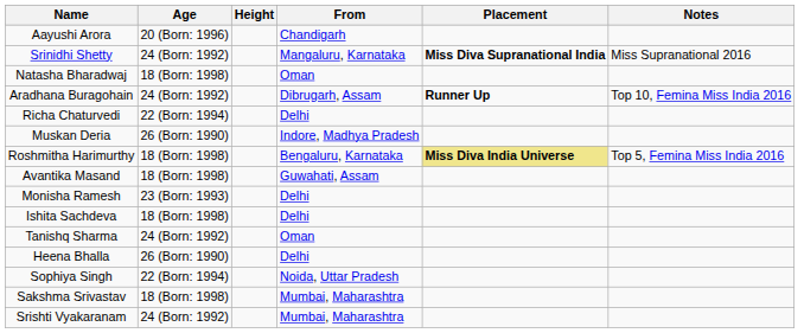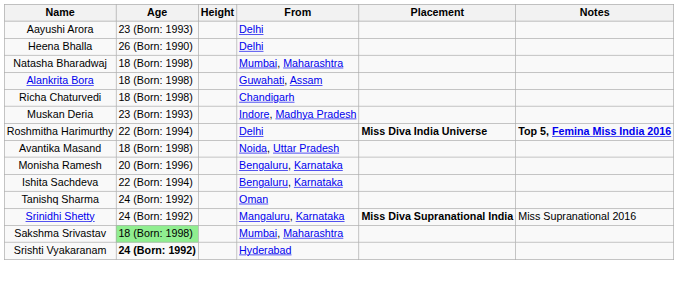 <table class="sortable wikitable">
 <tr style="background:#ccc;">
 <th>Name</th>
 <th>Age</th>
 <th>Height</th>
 <th>From</th>
 <th>Placement</th>
 <th>Notes</th>
 </tr>
 <tr>
 <td style="text-align:center;">Aayushi Arora</td>
+<td>23 (Born: 1993)</td>
+<td></td>
+<td><a href='#'>Delhi</a></td>
+<td></td>
+<td></td>
+</tr>
+<tr>
+<td style="text-align:center;">Heena Bhalla</td>
+<td>26 (Born: 1990)</td>
+<td></td>
+<td><a href='#'>Delhi</a></td>
+<td></td>
+<td></td>
+</tr>
+<tr>
+<td style="text-align:center;">Natasha Bharadwaj</td>
+<td>18 (Born: 1998)</td>
+<td></td>
+<td><a href='#'>Mumbai</a>, <a href='#'>Maharashtra</a></td>
+<td></td>
+<td></td>
+</tr>
+<tr>
+<td style="text-align:center;"><a href='#'>Alankrita Bora</a></td>
+<td>18 (Born: 1998)</td>
+<td></td>
+<td><a href='#'>Guwahati</a>, <a href='#'>Assam</a></td>
+<td></td>
+<td></td>
+</tr>
+<tr>
+<td style="text-align:center;">Richa Chaturvedi</td>
+<td>18 (Born: 1998)</td>
+<td></td>
+<td><a href='#'>Chandigarh</a></td>
+<td></td>
+<td></td>
+</tr>
+<tr>
+<td style="text-align:center;">Muskan Deria</td>
+<td>23 (Born: 1993)</td>
+<td></td>
+<td><a href='#'>Indore</a>, <a href='#'>Madhya Pradesh</a></td>
+<td></td>
+<td></td>
+</tr>
+<tr>
+<td style="text-align:center;">Roshmitha Harimurthy</td>
+<td>22 (Born: 1994)</td>
+<td></td>
+<td><a href='#'>Delhi</a></td>
+<td><strong>Miss Diva India Universe</strong></td>
+<td><strong>Top 5, <a href='#'>Femina Miss India 2016</a></strong></td>
+</tr>
+<tr>
+<td style="text-align:center;">Avantika Masand</td>
+<td>18 (Born: 1998)</td>
+<td></td>
+<td><a href='#'>Noida</a>, <a href='#'>Uttar Pradesh</a></td>
+<td></td>
+<td></td>
+</tr>
+<tr>
+<td style="text-align:center;">Monisha Ramesh</td>
 <td>20 (Born: 1996)</td>
 <td></td>
-<td><a href='#'>Chandigarh</a></td>
+<td><a href='#'>Bengaluru</a>, <a href='#'>Karnataka</a></td>
+<td></td>
+<td></td>
+</tr>
+<tr>
+<td style="text-align:center;">Ishita Sachdeva</td>
+<td>22 (Born: 1994)</td>
+<td></td>
+<td><a href='#'>Bengaluru</a>, <a href='#'>Karnataka</a></td>
+<td></td>
+<td></td>
+</tr>
+<tr>
+<td style="text-align:center;">Tanishq Sharma</td>
+<td>24 (Born: 1992)</td>
+<td></td>
+<td><a href='#'>Oman</a></td>
 <td></td>
 <td></td>
 </tr>
 <tr>
 <td style="text-align:center;"><a href='#'>Srinidhi Shetty</a></td>
 <td>24 (Born: 1992)</td>
 <td></td>
 <td><a href='#'>Mangaluru</a>, <a href='#'>Karnataka</a></td>
 <td><strong>Miss Diva Supranational India</strong></td>
 <td>Miss Supranational 2016</td>
 </tr>
 <tr>
-<td style="text-align:center;">Natasha Bharadwaj</td>
-<td>18 (Born: 1998)</td>
-<td></td>
-<td><a href='#'>Oman</a></td>
-<td></td>
-<td></td>
-</tr>
-<tr>
-<td style="text-align:center;">Aradhana Buragohain</td>
-<td>24 (Born: 1992)</td>
-<td></td>
-<td><a href='#'>Dibrugarh</a>, <a href='#'>Assam</a></td>
-<td><strong>Runner Up</strong></td>
-<td>Top 10, <a href='#'>Femina Miss India 2016</a></td>
-</tr>
-<tr>
-<td style="text-align:center;">Richa Chaturvedi</td>
-<td>22 (Born: 1994)</td>
-<td></td>
-<td><a href='#'>Delhi</a></td>
-<td></td>
-<td></td>
-</tr>
-<tr>
-<td style="text-align:center;">Muskan Deria</td>
-<td>26 (Born: 1990)</td>
-<td></td>
-<td><a href='#'>Indore</a>, <a href='#'>Madhya Pradesh</a></td>
-<td></td>
-<td></td>
-</tr>
-<tr>
-<td style="text-align:center;">Roshmitha Harimurthy</td>
-<td>18 (Born: 1998)</td>
-<td></td>
-<td><a href='#'>Bengaluru</a>, <a href='#'>Karnataka</a></td>
-<td style="background: khaki;"><strong>Miss Diva India Universe</strong></td>
-<td>Top 5, <a href='#'>Femina Miss India 2016</a></td>
-</tr>
-<tr>
-<td style="text-align:center;">Avantika Masand</td>
-<td>18 (Born: 1998)</td>
-<td></td>
-<td><a href='#'>Guwahati</a>, <a href='#'>Assam</a></td>
-<td></td>
-<td></td>
-</tr>
-<tr>
-<td style="text-align:center;">Monisha Ramesh</td>
-<td>23 (Born: 1993)</td>
-<td></td>
-<td><a href='#'>Delhi</a></td>
-<td></td>
-<td></td>
-</tr>
-<tr>
-<td style="text-align:center;">Ishita Sachdeva</td>
-<td>18 (Born: 1998)</td>
-<td></td>
-<td><a href='#'>Delhi</a></td>
-<td></td>
-<td></td>
-</tr>
-<tr>
-<td style="text-align:center;">Tanishq Sharma</td>
-<td>24 (Born: 1992)</td>
-<td></td>
-<td><a href='#'>Oman</a></td>
-<td></td>
-<td></td>
-</tr>
-<tr>
-<td style="text-align:center;">Heena Bhalla</td>
-<td>26 (Born: 1990)</td>
-<td></td>
-<td><a href='#'>Delhi</a></td>
-<td></td>
-<td></td>
-</tr>
-<tr>
-<td style="text-align:center;">Sophiya Singh</td>
-<td>22 (Born: 1994)</td>
-<td></td>
-<td><a href='#'>Noida</a>, <a href='#'>Uttar Pradesh</a></td>
-<td></td>
-<td></td>
-</tr>
-<tr>
 <td style="text-align:center;">Sakshma Srivastav</td>
-<td>18 (Born: 1998)</td>
+<td style="background: lightgreen;">18 (Born: 1998)</td>
 <td></td>
 <td><a href='#'>Mumbai</a>, <a href='#'>Maharashtra</a></td>
 <td></td>
 <td></td>
 </tr>
 <tr>
 <td style="text-align:center;">Srishti Vyakaranam</td>
-<td>24 (Born: 1992)</td>
+<td><strong>24 (Born: 1992)</strong></td>
 <td></td>
-<td><a href='#'>Mumbai</a>, <a href='#'>Maharashtra</a></td>
+<td><a href='#'>Hyderabad</a></td>
 <td></td>
 <td></td>
 </tr>
 </table>
